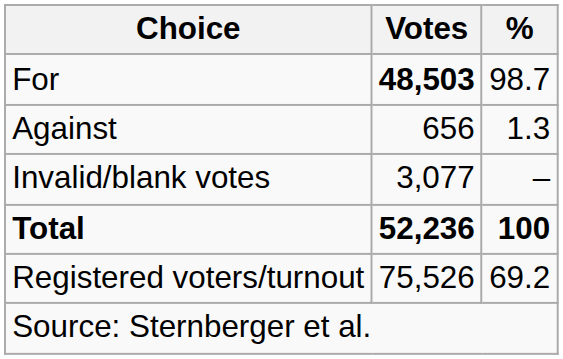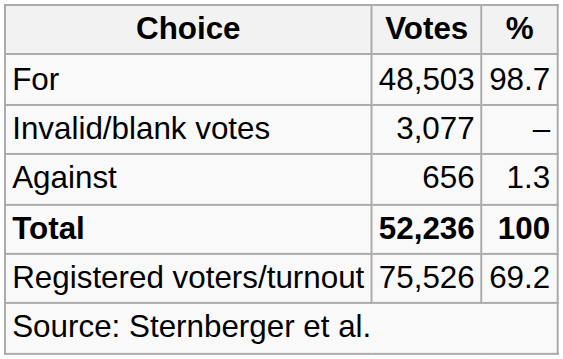 <table class=wikitable style=text-align:right>
 <tr>
 <th>Choice</th>
 <th>Votes</th>
 <th>%</th>
 </tr>
 <tr>
 <td align=left>For</td>
-<td><strong>48,503</strong></td>
+<td>48,503</td>
 <td>98.7</td>
+</tr>
+<tr>
+<td align=left>Invalid/blank votes</td>
+<td>3,077</td>
+<td>–</td>
 </tr>
 <tr>
 <td align=left>Against</td>
 <td>656</td>
 <td>1.3</td>
-</tr>
-<tr>
-<td align=left>Invalid/blank votes</td>
-<td>3,077</td>
-<td>–</td>
 </tr>
 <tr>
 <td align=left><strong>Total</strong></td>
 <td><strong>52,236</strong></td>
 <td><strong>100</strong></td>
 </tr>
 <tr>
 <td align=left>Registered voters/turnout</td>
 <td>75,526</td>
 <td>69.2</td>
 </tr>
 <tr>
 <td align=left colspan=3>Source: Sternberger et al.</td>
 </tr>
 </table>
